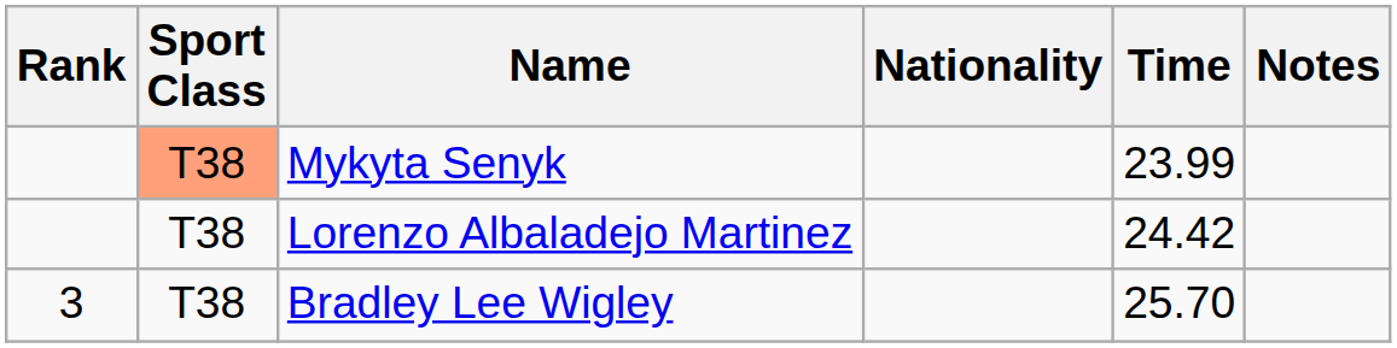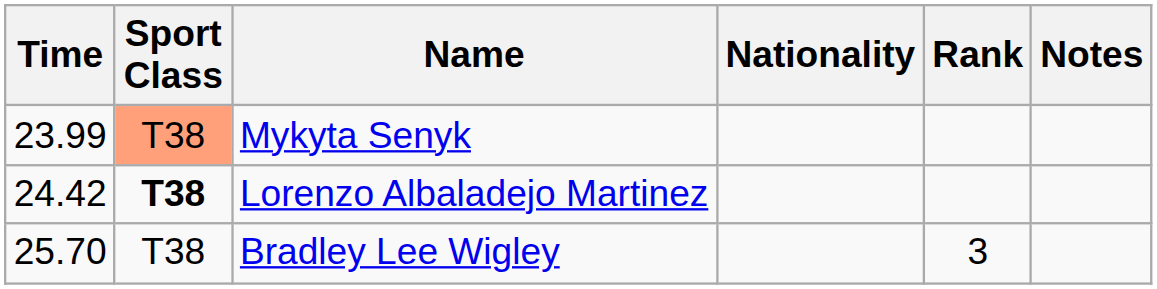 <table class="wikitable sortable" style="text-align:center">
 <tr>
-<th>Rank</th>
+<th>Time</th>
 <th>Sport<br>Class</th>
 <th>Name</th>
 <th>Nationality</th>
-<th>Time</th>
+<th>Rank</th>
 <th>Notes</th>
 </tr>
 <tr>
-<td></td>
+<td>23.99</td>
 <td style="background: lightsalmon;">T38</td>
 <td align=left><a href='#'>Mykyta Senyk</a></td>
 <td align=left></td>
-<td>23.99</td>
+<td></td>
 <td></td>
 </tr>
 <tr>
-<td></td>
-<td>T38</td>
+<td>24.42</td>
+<td><strong>T38</strong></td>
 <td align=left><a href='#'>Lorenzo Albaladejo Martinez</a></td>
 <td align=left></td>
-<td>24.42</td>
+<td></td>
 <td></td>
 </tr>
 <tr>
-<td>3</td>
+<td>25.70</td>
 <td>T38</td>
 <td align=left><a href='#'>Bradley Lee Wigley</a></td>
 <td align=left></td>
-<td>25.70</td>
+<td>3</td>
 <td></td>
 </tr>
 </table>
